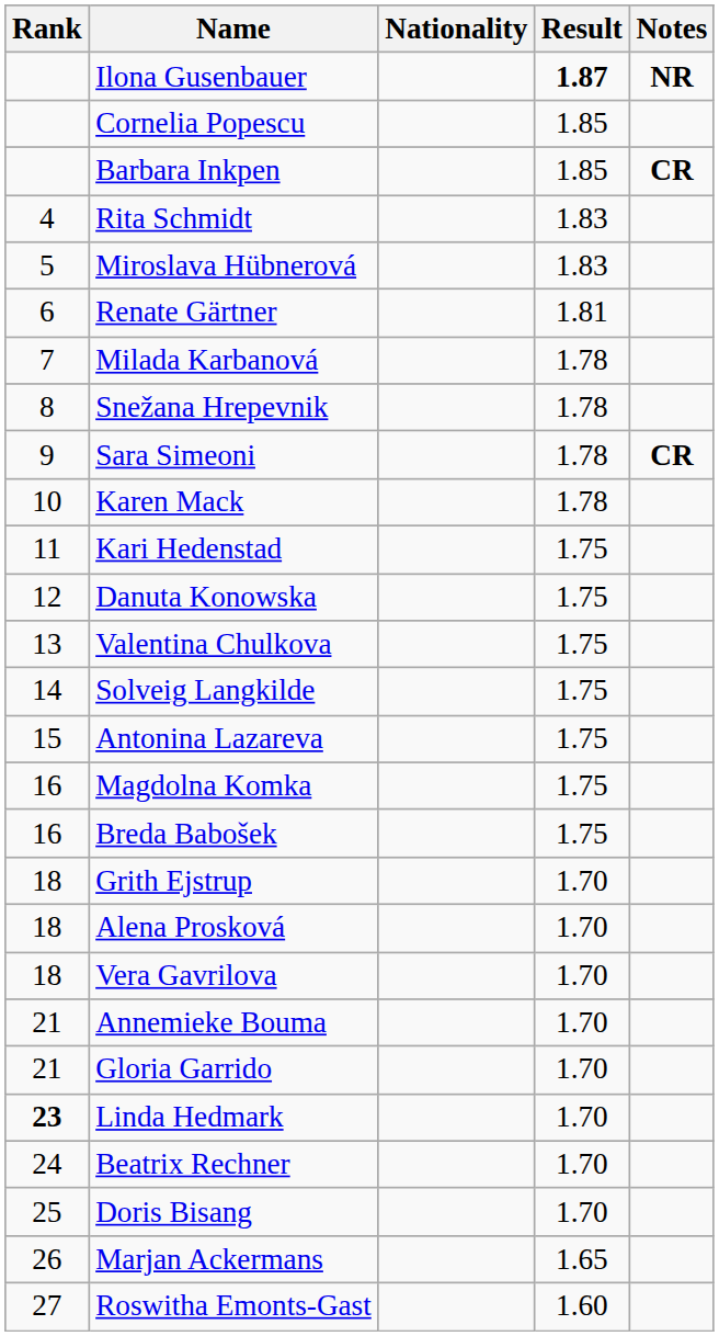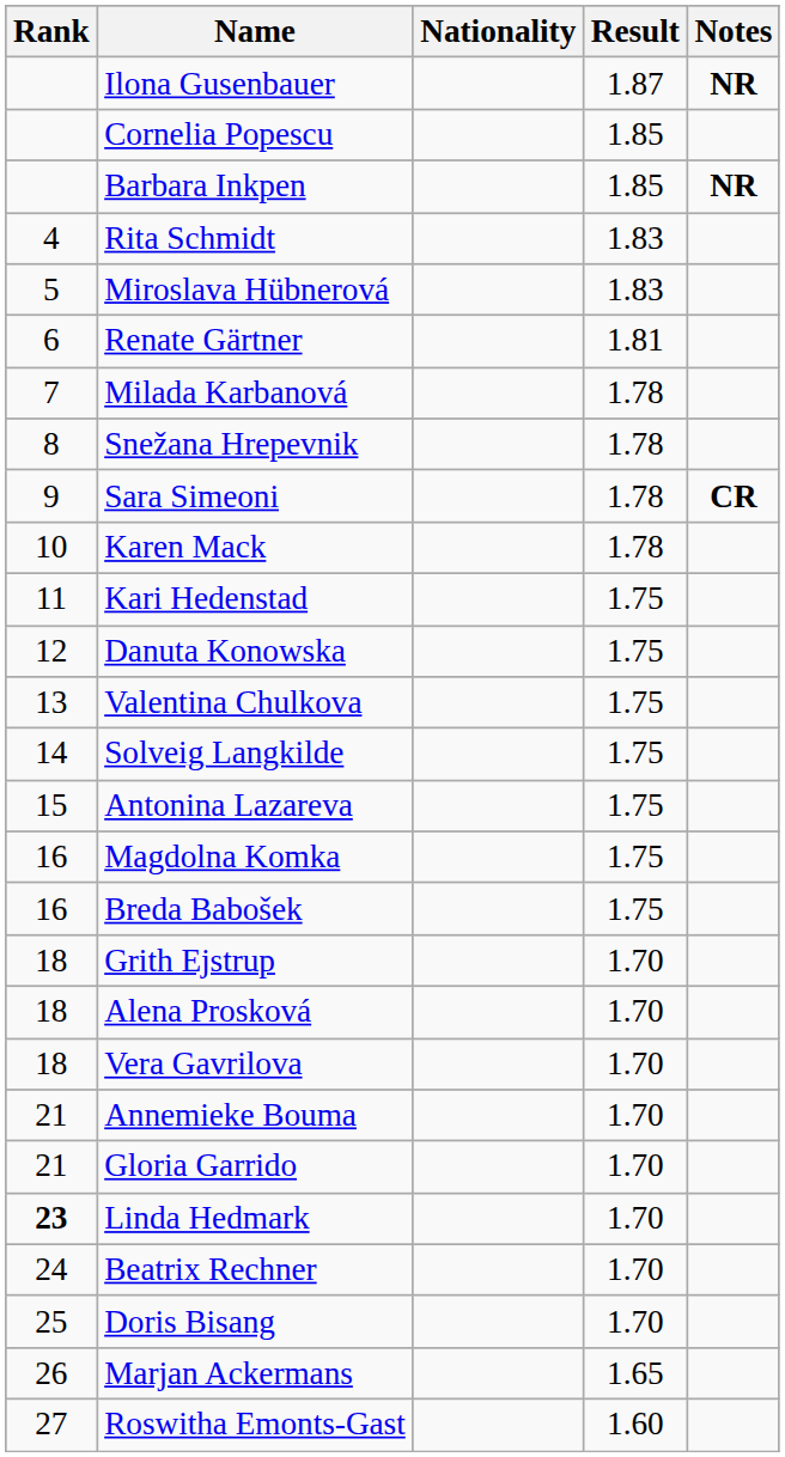 <table class="wikitable sortable" style="text-align:center">
 <tr>
 <th>Rank</th>
 <th>Name</th>
 <th>Nationality</th>
 <th>Result</th>
 <th>Notes</th>
 </tr>
 <tr>
 <td></td>
 <td align=left><a href='#'>Ilona Gusenbauer</a></td>
 <td align=left></td>
-<td><strong>1.87</strong></td>
+<td>1.87</td>
 <td><strong>NR</strong></td>
 </tr>
 <tr>
 <td></td>
 <td align=left><a href='#'>Cornelia Popescu</a></td>
 <td align=left></td>
 <td>1.85</td>
 <td></td>
 </tr>
 <tr>
 <td></td>
 <td align=left><a href='#'>Barbara Inkpen</a></td>
 <td align=left></td>
 <td>1.85</td>
-<td><strong>CR</strong></td>
+<td><strong>NR</strong></td>
 </tr>
 <tr>
 <td>4</td>
 <td align=left><a href='#'>Rita Schmidt</a></td>
 <td align=left></td>
 <td>1.83</td>
 <td></td>
 </tr>
 <tr>
 <td>5</td>
 <td align=left><a href='#'>Miroslava Hübnerová</a></td>
 <td align=left></td>
 <td>1.83</td>
 <td></td>
 </tr>
 <tr>
 <td>6</td>
 <td align=left><a href='#'>Renate Gärtner</a></td>
 <td align=left></td>
 <td>1.81</td>
 <td></td>
 </tr>
 <tr>
 <td>7</td>
 <td align=left><a href='#'>Milada Karbanová</a></td>
 <td align=left></td>
 <td>1.78</td>
 <td></td>
 </tr>
 <tr>
 <td>8</td>
 <td align=left><a href='#'>Snežana Hrepevnik</a></td>
 <td align=left></td>
 <td>1.78</td>
 <td></td>
 </tr>
 <tr>
 <td>9</td>
 <td align=left><a href='#'>Sara Simeoni</a></td>
 <td align=left></td>
 <td>1.78</td>
 <td><strong>CR</strong></td>
 </tr>
 <tr>
 <td>10</td>
 <td align=left><a href='#'>Karen Mack</a></td>
 <td align=left></td>
 <td>1.78</td>
 <td></td>
 </tr>
 <tr>
 <td>11</td>
 <td align=left><a href='#'>Kari Hedenstad</a></td>
 <td align=left></td>
 <td>1.75</td>
 <td></td>
 </tr>
 <tr>
 <td>12</td>
 <td align=left><a href='#'>Danuta Konowska</a></td>
 <td align=left></td>
 <td>1.75</td>
 <td></td>
 </tr>
 <tr>
 <td>13</td>
 <td align=left><a href='#'>Valentina Chulkova</a></td>
 <td align=left></td>
 <td>1.75</td>
 <td></td>
 </tr>
 <tr>
 <td>14</td>
 <td align=left><a href='#'>Solveig Langkilde</a></td>
 <td align=left></td>
 <td>1.75</td>
 <td></td>
 </tr>
 <tr>
 <td>15</td>
 <td align=left><a href='#'>Antonina Lazareva</a></td>
 <td align=left></td>
 <td>1.75</td>
 <td></td>
 </tr>
 <tr>
 <td>16</td>
 <td align=left><a href='#'>Magdolna Komka</a></td>
 <td align=left></td>
 <td>1.75</td>
 <td></td>
 </tr>
 <tr>
 <td>16</td>
 <td align=left><a href='#'>Breda Babošek</a></td>
 <td align=left></td>
 <td>1.75</td>
 <td></td>
 </tr>
 <tr>
 <td>18</td>
 <td align=left><a href='#'>Grith Ejstrup</a></td>
 <td align=left></td>
 <td>1.70</td>
 <td></td>
 </tr>
 <tr>
 <td>18</td>
 <td align=left><a href='#'>Alena Prosková</a></td>
 <td align=left></td>
 <td>1.70</td>
 <td></td>
 </tr>
 <tr>
 <td>18</td>
 <td align=left><a href='#'>Vera Gavrilova</a></td>
 <td align=left></td>
 <td>1.70</td>
 <td></td>
 </tr>
 <tr>
 <td>21</td>
 <td align=left><a href='#'>Annemieke Bouma</a></td>
 <td align=left></td>
 <td>1.70</td>
 <td></td>
 </tr>
 <tr>
 <td>21</td>
 <td align=left><a href='#'>Gloria Garrido</a></td>
 <td align=left></td>
 <td>1.70</td>
 <td></td>
 </tr>
 <tr>
 <td><strong>23</strong></td>
 <td align=left><a href='#'>Linda Hedmark</a></td>
 <td align=left></td>
 <td>1.70</td>
 <td></td>
 </tr>
 <tr>
 <td>24</td>
 <td align=left><a href='#'>Beatrix Rechner</a></td>
 <td align=left></td>
 <td>1.70</td>
 <td></td>
 </tr>
 <tr>
 <td>25</td>
 <td align=left><a href='#'>Doris Bisang</a></td>
 <td align=left></td>
 <td>1.70</td>
 <td></td>
 </tr>
 <tr>
 <td>26</td>
 <td align=left><a href='#'>Marjan Ackermans</a></td>
 <td align=left></td>
 <td>1.65</td>
 <td></td>
 </tr>
 <tr>
 <td>27</td>
 <td align=left><a href='#'>Roswitha Emonts-Gast</a></td>
 <td align=left></td>
 <td>1.60</td>
 <td></td>
 </tr>
 </table>
